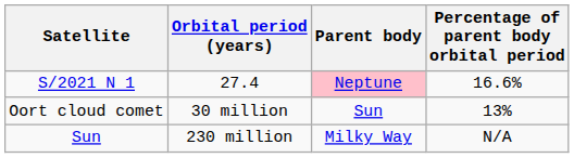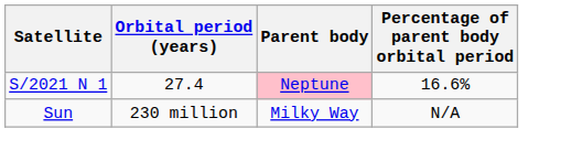 <table class="wikitable sortable" style="text-align:center; font-size:0.9em;">
 <tr>
 <th>Satellite</th>
 <th><a href='#'>Orbital period</a><br>(years)</th>
 <th>Parent body</th>
 <th>Percentage of<br>parent body<br>orbital period</th>
 </tr>
 <tr>
 <td><a href='#'>S/2021 N 1</a></td>
 <td>27.4</td>
 <td style="background: pink;"><a href='#'>Neptune</a></td>
 <td>16.6%</td>
 </tr>
 <tr>
-<td>Oort cloud comet</td>
-<td>30 million</td>
-<td><a href='#'>Sun</a></td>
-<td>13%</td>
-</tr>
-<tr>
 <td><a href='#'>Sun</a></td>
 <td>230 million</td>
 <td><a href='#'>Milky Way</a></td>
 <td>N/A</td>
 </tr>
 </table>
